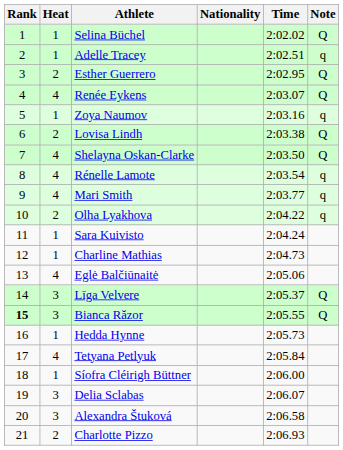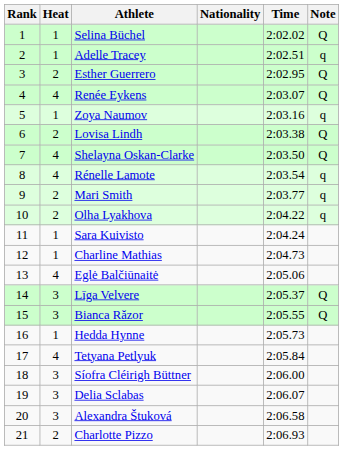 <table class="wikitable sortable" style="text-align:center">
 <tr>
 <th>Rank</th>
 <th>Heat</th>
 <th>Athlete</th>
 <th>Nationality</th>
 <th>Time</th>
 <th>Note</th>
 </tr>
 <tr bgcolor=ccffcc>
 <td>1</td>
 <td>1</td>
 <td align=left><a href='#'>Selina Büchel</a></td>
 <td align=left></td>
 <td>2:02.02</td>
 <td>Q</td>
 </tr>
 <tr bgcolor=ccffcc>
 <td>2</td>
 <td>1</td>
 <td align=left><a href='#'>Adelle Tracey</a></td>
 <td align=left></td>
 <td>2:02.51</td>
 <td>q</td>
 </tr>
 <tr bgcolor=ccffcc>
 <td>3</td>
 <td>2</td>
 <td align=left><a href='#'>Esther Guerrero</a></td>
 <td align=left></td>
 <td>2:02.95</td>
 <td>Q</td>
 </tr>
 <tr bgcolor=ccffcc>
 <td>4</td>
 <td>4</td>
 <td align=left><a href='#'>Renée Eykens</a></td>
 <td align=left></td>
 <td>2:03.07</td>
 <td>Q</td>
 </tr>
 <tr bgcolor=ddffdd>
 <td>5</td>
 <td>1</td>
 <td align=left><a href='#'>Zoya Naumov</a></td>
 <td align=left></td>
 <td>2:03.16</td>
 <td>q</td>
 </tr>
 <tr bgcolor=ccffcc>
 <td>6</td>
 <td>2</td>
 <td align=left><a href='#'>Lovisa Lindh</a></td>
 <td align=left></td>
 <td>2:03.38</td>
 <td>Q</td>
 </tr>
 <tr bgcolor=ccffcc>
 <td>7</td>
 <td>4</td>
 <td align=left><a href='#'>Shelayna Oskan-Clarke</a></td>
 <td align=left></td>
 <td>2:03.50</td>
 <td>Q</td>
 </tr>
 <tr bgcolor=ddffdd>
 <td>8</td>
 <td>4</td>
 <td align=left><a href='#'>Rénelle Lamote</a></td>
 <td align=left></td>
 <td>2:03.54</td>
 <td>q</td>
 </tr>
 <tr bgcolor=ddffdd>
 <td>9</td>
-<td>4</td>
+<td>2</td>
 <td align=left><a href='#'>Mari Smith</a></td>
 <td align=left></td>
 <td>2:03.77</td>
 <td>q</td>
 </tr>
 <tr bgcolor=ddffdd>
 <td>10</td>
 <td>2</td>
 <td align=left><a href='#'>Olha Lyakhova</a></td>
 <td align=left></td>
 <td>2:04.22</td>
 <td>q</td>
 </tr>
 <tr>
 <td>11</td>
 <td>1</td>
 <td align=left><a href='#'>Sara Kuivisto</a></td>
 <td align=left></td>
 <td>2:04.24</td>
 <td></td>
 </tr>
 <tr>
 <td>12</td>
 <td>1</td>
 <td align=left><a href='#'>Charline Mathias</a></td>
 <td align=left></td>
 <td>2:04.73</td>
 <td></td>
 </tr>
 <tr>
 <td>13</td>
 <td>4</td>
 <td align=left><a href='#'>Eglė Balčiūnaitė</a></td>
 <td align=left></td>
 <td>2:05.06</td>
 <td></td>
 </tr>
 <tr bgcolor=ccffcc>
 <td>14</td>
 <td>3</td>
 <td align=left><a href='#'>Līga Velvere</a></td>
 <td align=left></td>
 <td>2:05.37</td>
 <td>Q</td>
 </tr>
 <tr bgcolor=ccffcc>
-<td><strong>15</strong></td>
+<td>15</td>
 <td>3</td>
 <td align=left><a href='#'>Bianca Răzor</a></td>
 <td align=left></td>
 <td>2:05.55</td>
 <td>Q</td>
 </tr>
 <tr>
 <td>16</td>
 <td>1</td>
 <td align=left><a href='#'>Hedda Hynne</a></td>
 <td align=left></td>
 <td>2:05.73</td>
 <td></td>
 </tr>
 <tr>
 <td>17</td>
 <td>4</td>
 <td align=left><a href='#'>Tetyana Petlyuk</a></td>
 <td align=left></td>
 <td>2:05.84</td>
 <td></td>
 </tr>
 <tr>
 <td>18</td>
-<td>1</td>
+<td>3</td>
 <td align=left><a href='#'>Síofra Cléirigh Büttner</a></td>
 <td align=left></td>
 <td>2:06.00</td>
 <td></td>
 </tr>
 <tr>
 <td>19</td>
 <td>3</td>
 <td align=left><a href='#'>Delia Sclabas</a></td>
 <td align=left></td>
 <td>2:06.07</td>
 <td></td>
 </tr>
 <tr>
 <td>20</td>
 <td>3</td>
 <td align=left><a href='#'>Alexandra Štuková</a></td>
 <td align=left></td>
 <td>2:06.58</td>
 <td></td>
 </tr>
 <tr>
 <td>21</td>
 <td>2</td>
 <td align=left><a href='#'>Charlotte Pizzo</a></td>
 <td align=left></td>
 <td>2:06.93</td>
 <td></td>
 </tr>
 </table>
